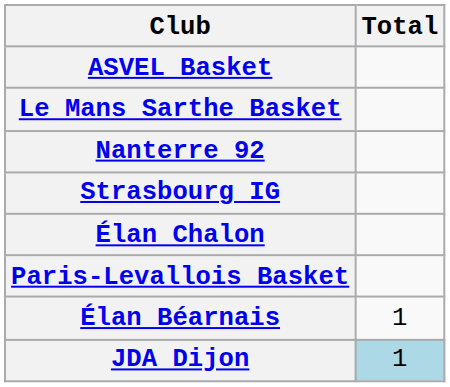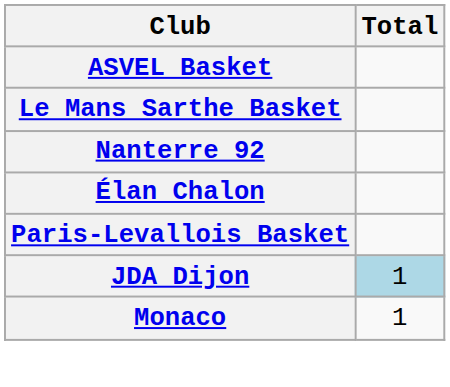 <table class="sortable wikitable plainrowheaders">
 <tr>
 <th scope="col">Club</th>
 <th scope="col">Total</th>
 </tr>
 <tr>
 <th scope="row"><a href='#'>ASVEL Basket</a></th>
 <td align="center"></td>
 </tr>
 <tr>
 <th scope="row"><a href='#'>Le Mans Sarthe Basket</a></th>
 <td align="center"></td>
 </tr>
 <tr>
 <th scope="row"><a href='#'>Nanterre 92</a></th>
 <td align="center"></td>
 </tr>
 <tr>
-<th scope="row"><a href='#'>Strasbourg IG</a></th>
-<td align="center"></td>
-</tr>
-<tr>
 <th scope="row"><a href='#'>Élan Chalon</a></th>
 <td align="center"></td>
 </tr>
 <tr>
 <th scope="row"><a href='#'>Paris-Levallois Basket</a></th>
 <td align="center"></td>
 </tr>
 <tr>
-<th scope="row"><a href='#'>Élan Béarnais</a></th>
-<td align="center">1</td>
-</tr>
-<tr>
 <th scope="row"><a href='#'>JDA Dijon</a></th>
 <td align="center" style="background: lightblue;">1</td>
 </tr>
+<tr>
+<th scope="row"><a href='#'>Monaco</a></th>
+<td align="center">1</td>
+</tr>
 </table>
